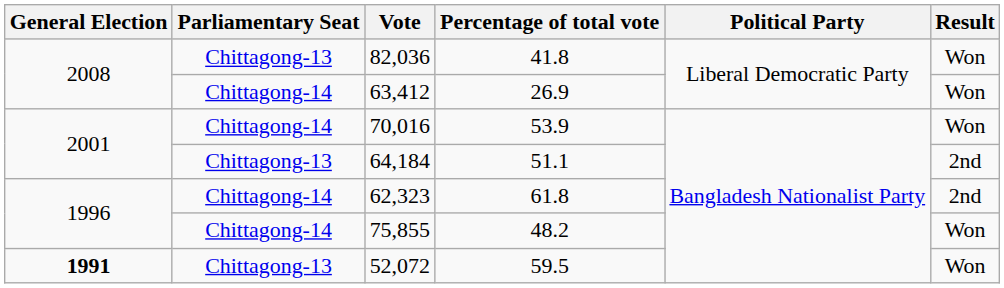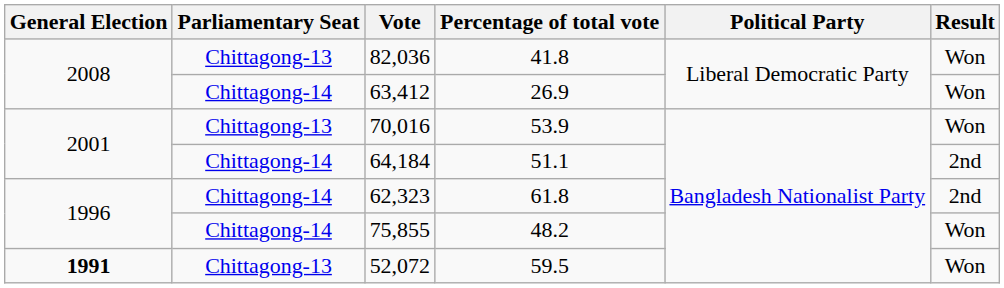 <table class="wikitable" style="text-align: center;">
 <tr>
 <th colspan=1>General Election</th>
 <th colspan=1>Parliamentary Seat</th>
 <th colspan=1>Vote</th>
 <th colspan=1>Percentage of total vote</th>
 <th colspan=1>Political Party</th>
 <th colspan=1>Result</th>
 </tr>
 <tr>
 <td rowspan="2">2008</td>
 <td><a href='#'>Chittagong-13</a></td>
 <td>82,036</td>
 <td>41.8</td>
 <td rowspan="2">Liberal Democratic Party</td>
 <td>Won</td>
 </tr>
 <tr>
 <td><a href='#'>Chittagong-14</a></td>
 <td>63,412</td>
 <td>26.9</td>
 <td>Won</td>
 </tr>
 <tr>
 <td rowspan="2">2001</td>
-<td><a href='#'>Chittagong-14</a></td>
+<td><a href='#'>Chittagong-13</a></td>
 <td>70,016</td>
 <td>53.9</td>
 <td rowspan="5"><a href='#'>Bangladesh Nationalist Party</a></td>
 <td>Won</td>
 </tr>
 <tr>
-<td><a href='#'>Chittagong-13</a></td>
+<td><a href='#'>Chittagong-14</a></td>
 <td>64,184</td>
 <td>51.1</td>
 <td>2nd</td>
 </tr>
 <tr>
 <td rowspan="2">1996</td>
 <td><a href='#'>Chittagong-14</a></td>
 <td>62,323</td>
 <td>61.8</td>
 <td>2nd</td>
 </tr>
 <tr>
 <td><a href='#'>Chittagong-14</a></td>
 <td>75,855</td>
 <td>48.2</td>
 <td>Won</td>
 </tr>
 <tr>
 <td><strong>1991</strong></td>
 <td><a href='#'>Chittagong-13</a></td>
 <td>52,072</td>
 <td>59.5</td>
 <td>Won</td>
 </tr>
 </table>
